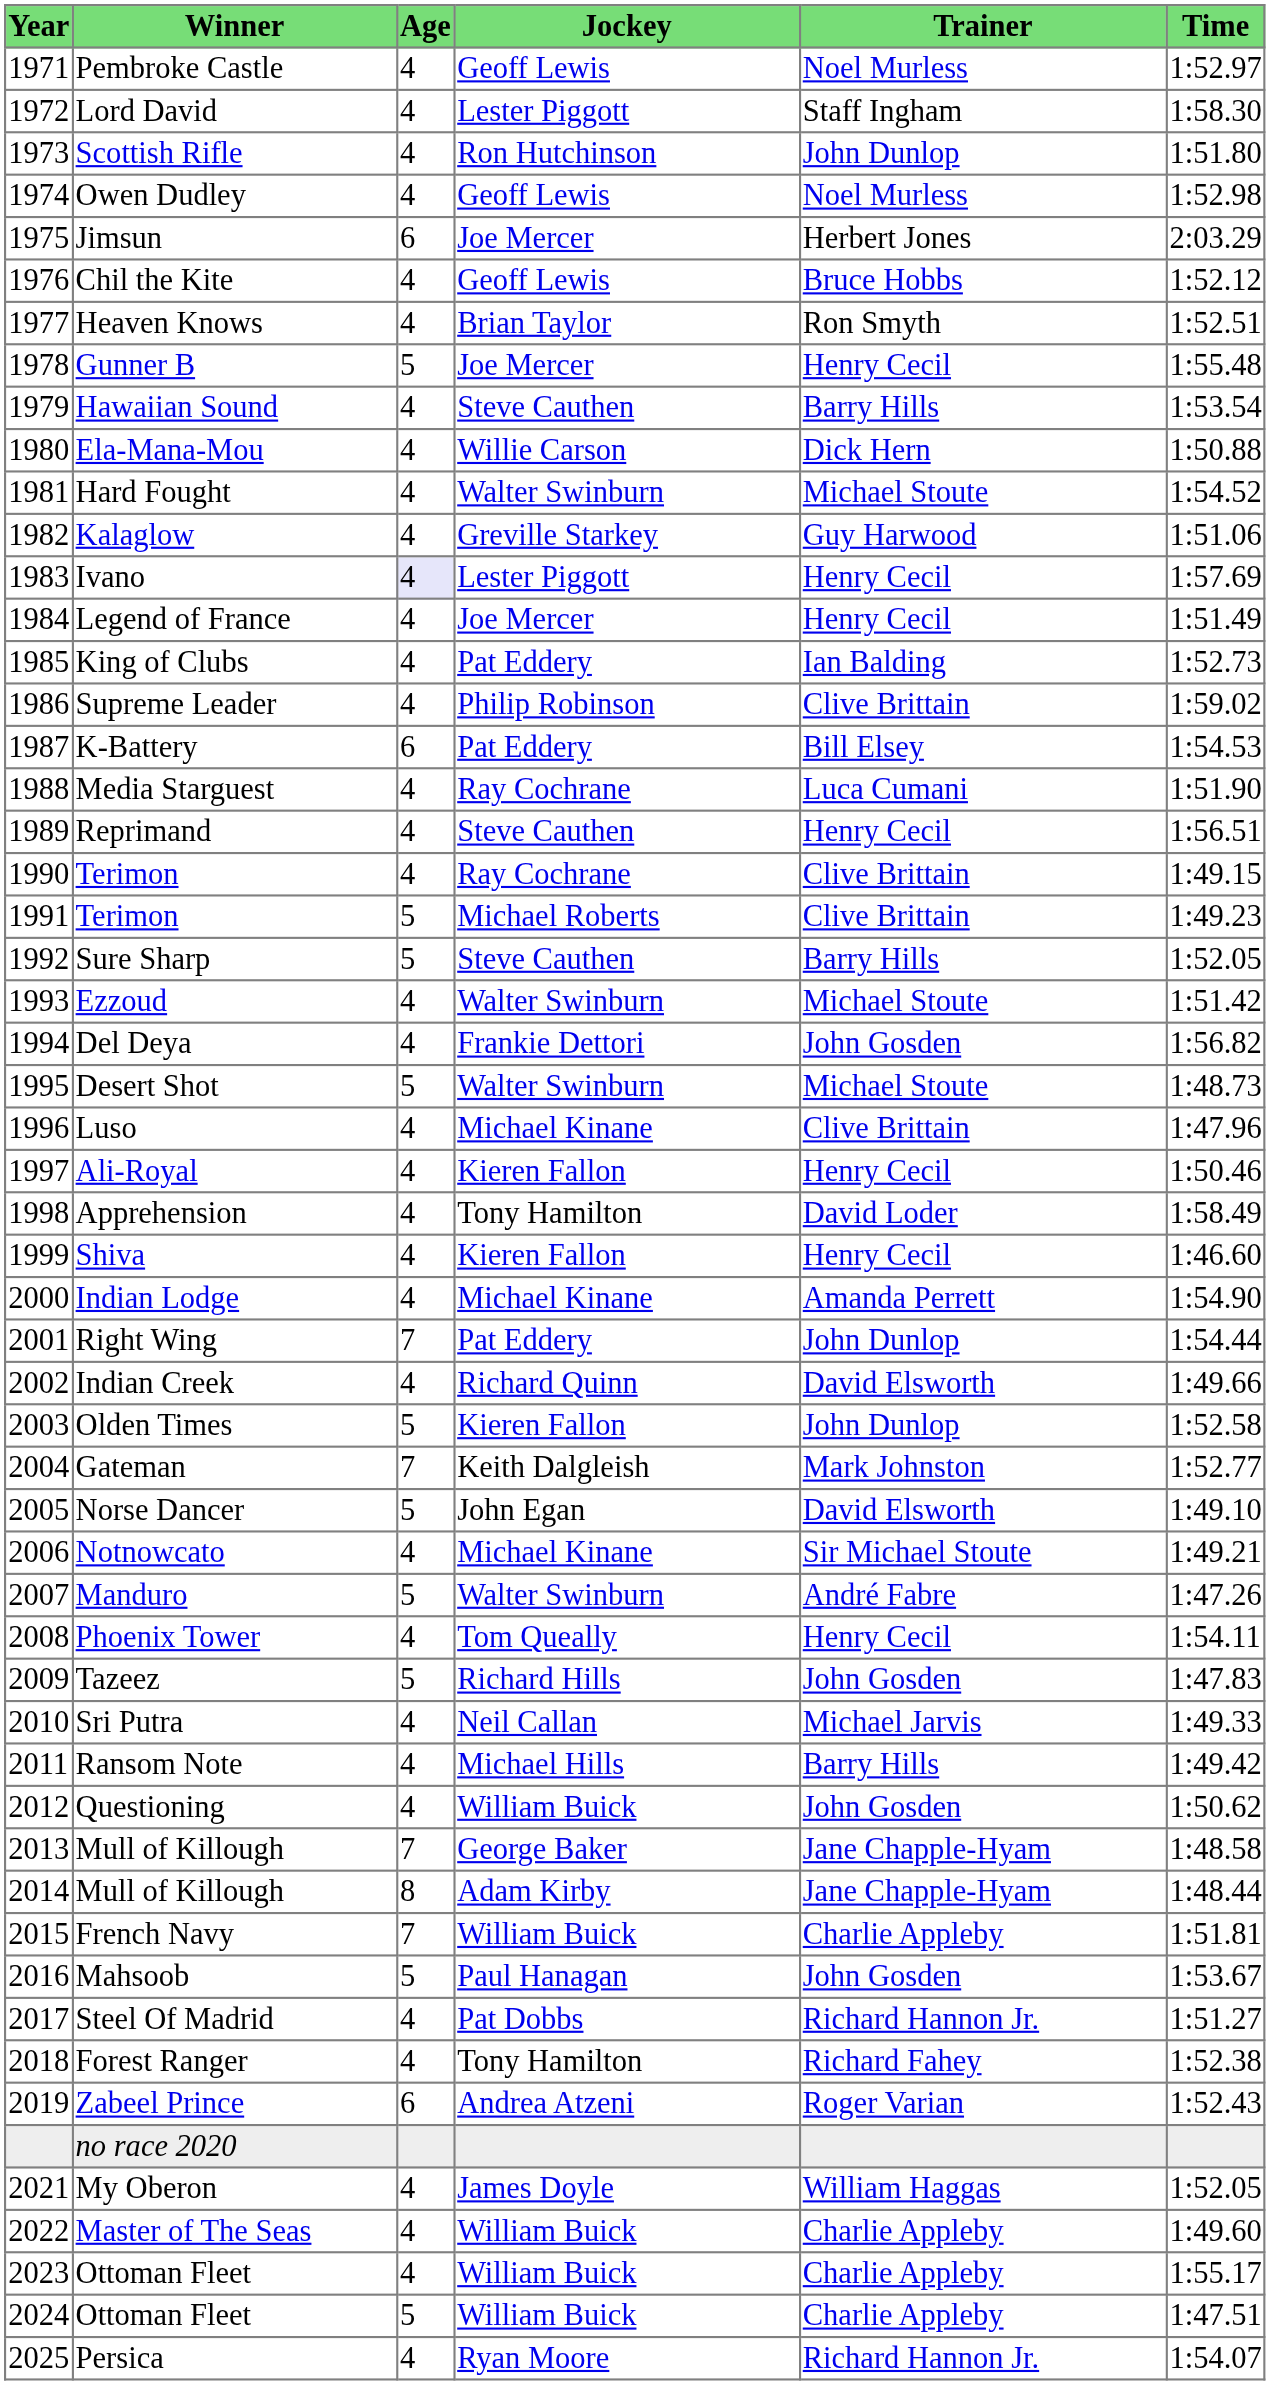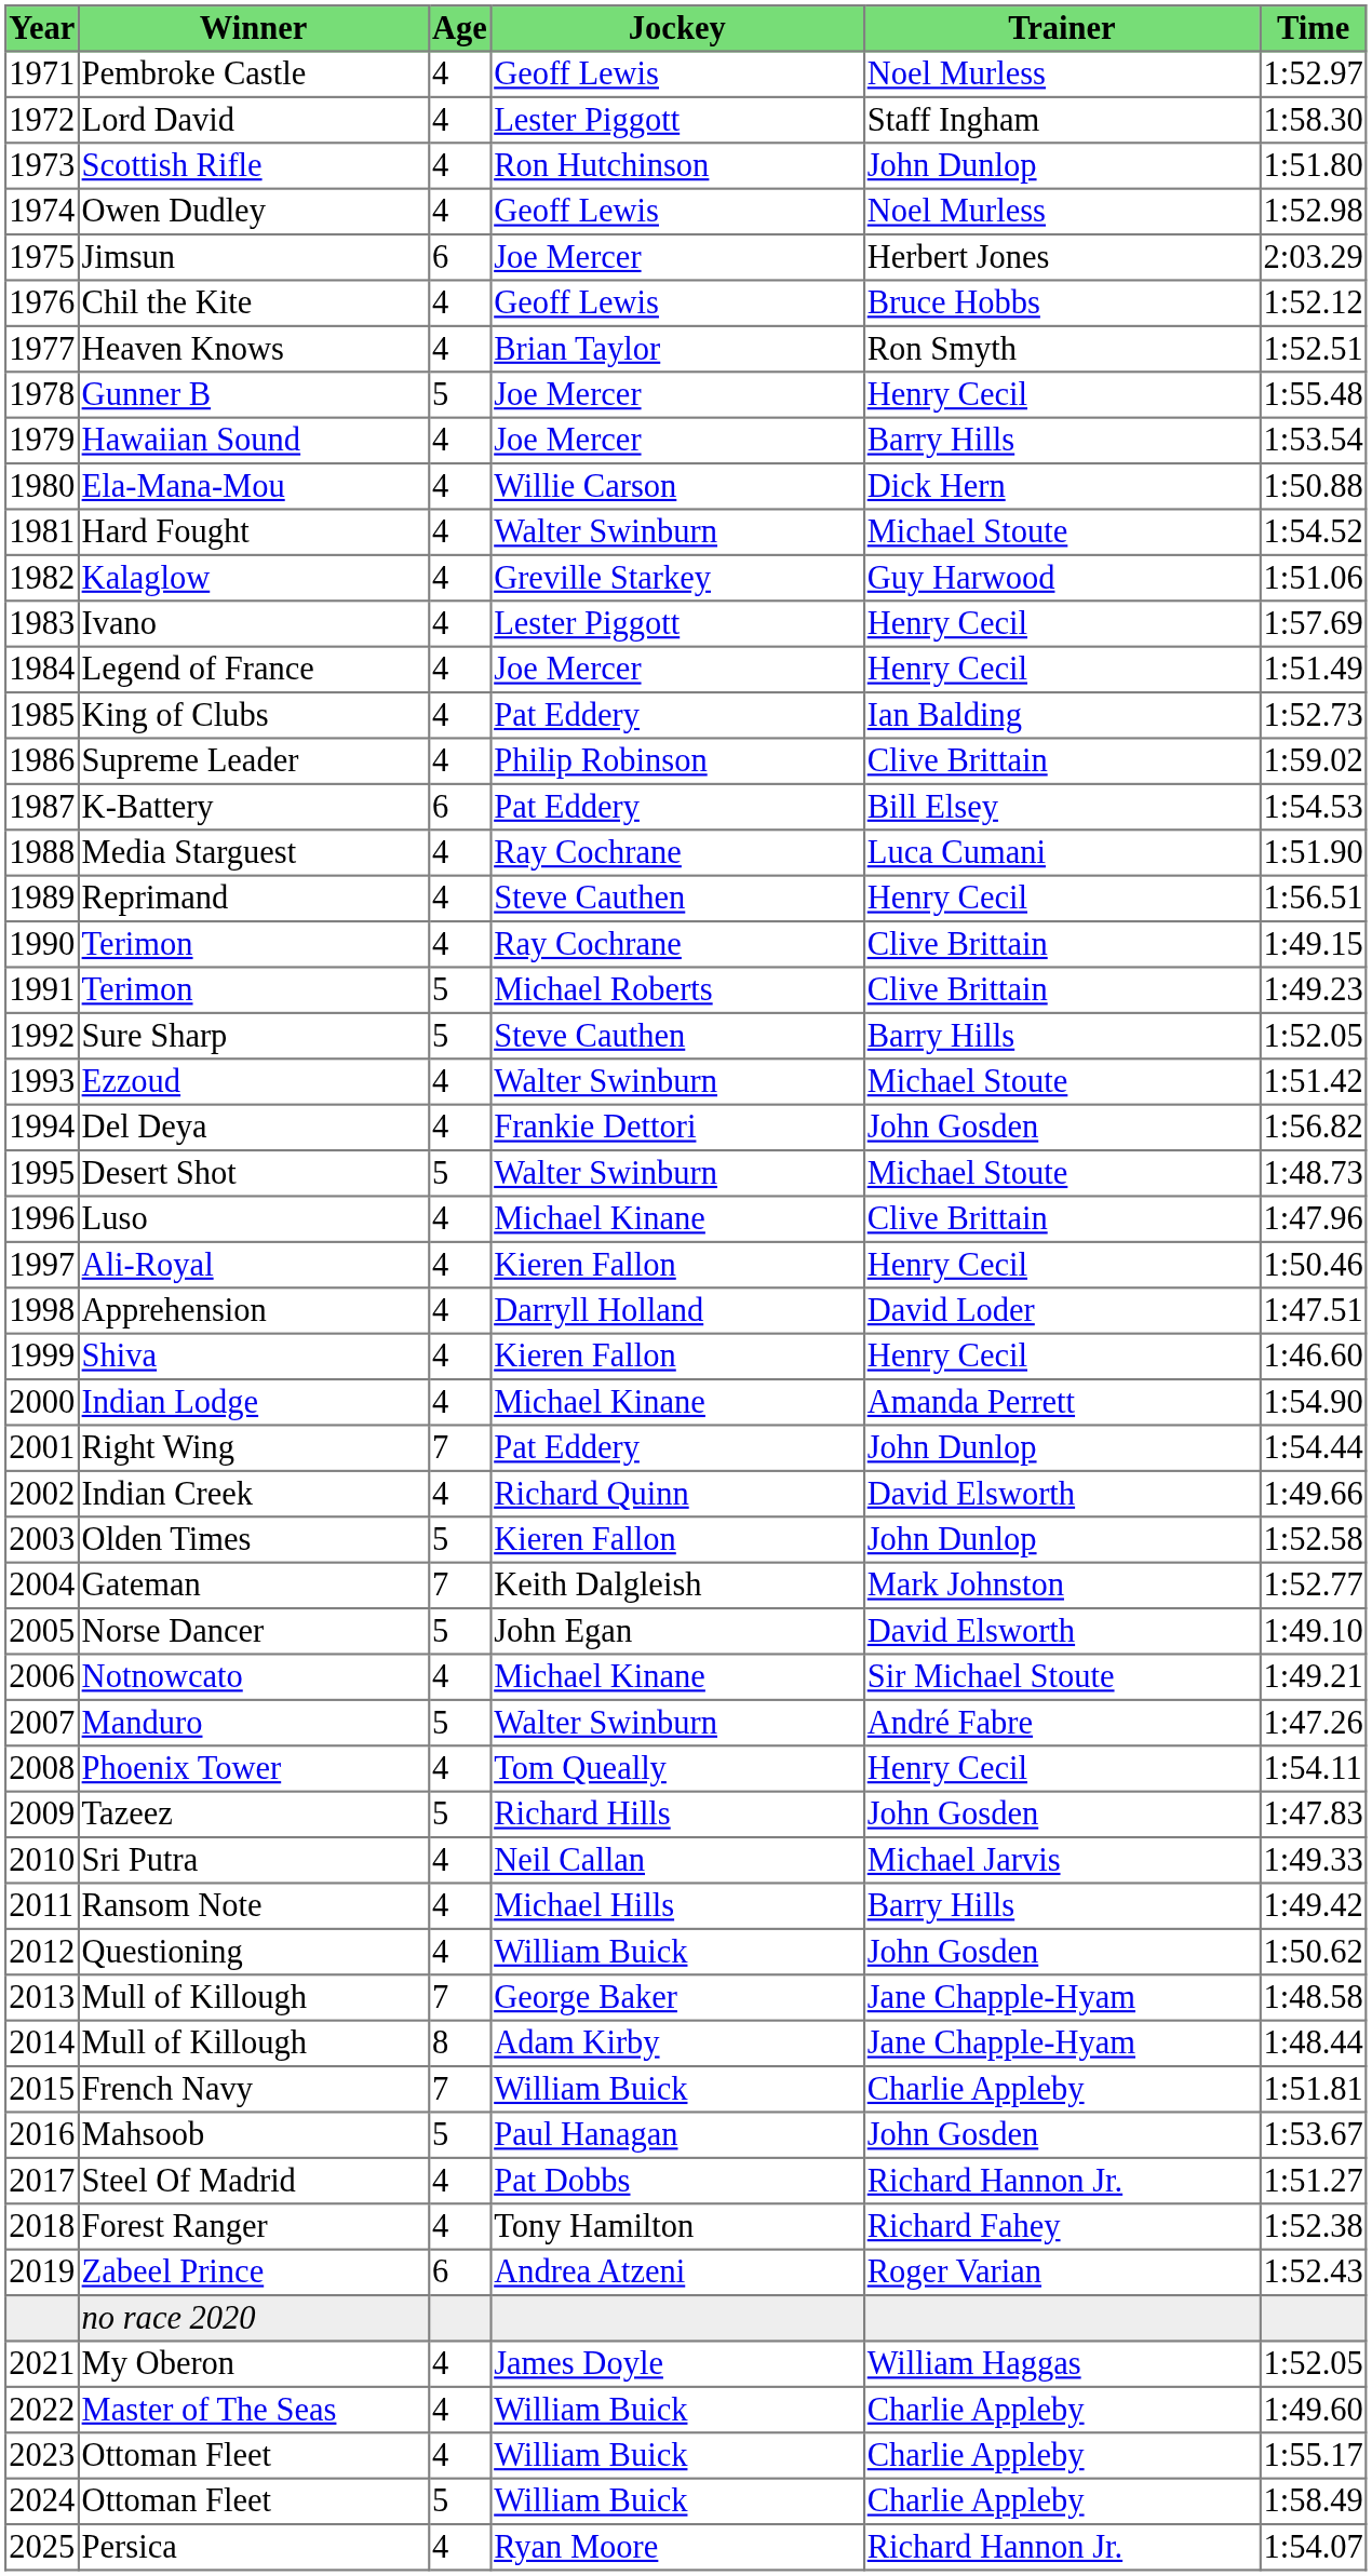 <table class = "sortable" | border="1" style="border-collapse: collapse; font-size:90%">
 <tr bgcolor="#77dd77" align="center">
 <th>Year</th>
 <th>Winner</th>
 <th>Age</th>
 <th>Jockey</th>
 <th>Trainer</th>
 <th>Time</th>
 </tr>
 <tr>
 <td>1971</td>
 <td width=150px>Pembroke Castle</td>
 <td>4</td>
 <td width=160px><a href='#'>Geoff Lewis</a></td>
 <td width=170px><a href='#'>Noel Murless</a></td>
 <td>1:52.97</td>
 </tr>
 <tr>
 <td>1972</td>
 <td>Lord David</td>
 <td>4</td>
 <td><a href='#'>Lester Piggott</a></td>
 <td>Staff Ingham</td>
 <td>1:58.30</td>
 </tr>
 <tr>
 <td>1973</td>
 <td><a href='#'>Scottish Rifle</a></td>
 <td>4</td>
 <td><a href='#'>Ron Hutchinson</a></td>
 <td><a href='#'>John Dunlop</a></td>
 <td>1:51.80</td>
 </tr>
 <tr>
 <td>1974</td>
 <td>Owen Dudley</td>
 <td>4</td>
 <td><a href='#'>Geoff Lewis</a></td>
 <td><a href='#'>Noel Murless</a></td>
 <td>1:52.98</td>
 </tr>
 <tr>
 <td>1975</td>
 <td>Jimsun</td>
 <td>6</td>
 <td><a href='#'>Joe Mercer</a></td>
 <td>Herbert Jones</td>
 <td>2:03.29</td>
 </tr>
 <tr>
 <td>1976</td>
 <td>Chil the Kite</td>
 <td>4</td>
 <td><a href='#'>Geoff Lewis</a></td>
 <td><a href='#'>Bruce Hobbs</a></td>
 <td>1:52.12</td>
 </tr>
 <tr>
 <td>1977</td>
 <td>Heaven Knows</td>
 <td>4</td>
 <td><a href='#'>Brian Taylor</a></td>
 <td>Ron Smyth</td>
 <td>1:52.51</td>
 </tr>
 <tr>
 <td>1978</td>
 <td><a href='#'>Gunner B</a></td>
 <td>5</td>
 <td><a href='#'>Joe Mercer</a></td>
 <td><a href='#'>Henry Cecil</a></td>
 <td>1:55.48</td>
 </tr>
 <tr>
 <td>1979</td>
 <td><a href='#'>Hawaiian Sound</a></td>
 <td>4</td>
-<td><a href='#'>Steve Cauthen</a></td>
+<td><a href='#'>Joe Mercer</a></td>
 <td><a href='#'>Barry Hills</a></td>
 <td>1:53.54</td>
 </tr>
 <tr>
 <td>1980</td>
 <td><a href='#'>Ela-Mana-Mou</a></td>
 <td>4</td>
 <td><a href='#'>Willie Carson</a></td>
 <td><a href='#'>Dick Hern</a></td>
 <td>1:50.88</td>
 </tr>
 <tr>
 <td>1981</td>
 <td>Hard Fought</td>
 <td>4</td>
 <td><a href='#'>Walter Swinburn</a></td>
 <td><a href='#'>Michael Stoute</a></td>
 <td>1:54.52</td>
 </tr>
 <tr>
 <td>1982</td>
 <td><a href='#'>Kalaglow</a></td>
 <td>4</td>
 <td><a href='#'>Greville Starkey</a></td>
 <td><a href='#'>Guy Harwood</a></td>
 <td>1:51.06</td>
 </tr>
 <tr>
 <td>1983</td>
 <td>Ivano</td>
-<td style="background: lavender;">4</td>
+<td>4</td>
 <td><a href='#'>Lester Piggott</a></td>
 <td><a href='#'>Henry Cecil</a></td>
 <td>1:57.69</td>
 </tr>
 <tr>
 <td>1984</td>
 <td>Legend of France</td>
 <td>4</td>
 <td><a href='#'>Joe Mercer</a></td>
 <td><a href='#'>Henry Cecil</a></td>
 <td>1:51.49</td>
 </tr>
 <tr>
 <td>1985</td>
 <td>King of Clubs</td>
 <td>4</td>
 <td><a href='#'>Pat Eddery</a></td>
 <td><a href='#'>Ian Balding</a></td>
 <td>1:52.73</td>
 </tr>
 <tr>
 <td>1986</td>
 <td>Supreme Leader</td>
 <td>4</td>
 <td><a href='#'>Philip Robinson</a></td>
 <td><a href='#'>Clive Brittain</a></td>
 <td>1:59.02</td>
 </tr>
 <tr>
 <td>1987</td>
 <td>K-Battery</td>
 <td>6</td>
 <td><a href='#'>Pat Eddery</a></td>
 <td><a href='#'>Bill Elsey</a></td>
 <td>1:54.53</td>
 </tr>
 <tr>
 <td>1988</td>
 <td>Media Starguest</td>
 <td>4</td>
 <td><a href='#'>Ray Cochrane</a></td>
 <td><a href='#'>Luca Cumani</a></td>
 <td>1:51.90</td>
 </tr>
 <tr>
 <td>1989</td>
 <td>Reprimand</td>
 <td>4</td>
 <td><a href='#'>Steve Cauthen</a></td>
 <td><a href='#'>Henry Cecil</a></td>
 <td>1:56.51</td>
 </tr>
 <tr>
 <td>1990</td>
 <td><a href='#'>Terimon</a></td>
 <td>4</td>
 <td><a href='#'>Ray Cochrane</a></td>
 <td><a href='#'>Clive Brittain</a></td>
 <td>1:49.15</td>
 </tr>
 <tr>
 <td>1991</td>
 <td><a href='#'>Terimon</a></td>
 <td>5</td>
 <td><a href='#'>Michael Roberts</a></td>
 <td><a href='#'>Clive Brittain</a></td>
 <td>1:49.23</td>
 </tr>
 <tr>
 <td>1992</td>
 <td>Sure Sharp</td>
 <td>5</td>
 <td><a href='#'>Steve Cauthen</a></td>
 <td><a href='#'>Barry Hills</a></td>
 <td>1:52.05</td>
 </tr>
 <tr>
 <td>1993</td>
 <td><a href='#'>Ezzoud</a></td>
 <td>4</td>
 <td><a href='#'>Walter Swinburn</a></td>
 <td><a href='#'>Michael Stoute</a></td>
 <td>1:51.42</td>
 </tr>
 <tr>
 <td>1994</td>
 <td>Del Deya</td>
 <td>4</td>
 <td><a href='#'>Frankie Dettori</a></td>
 <td><a href='#'>John Gosden</a></td>
 <td>1:56.82</td>
 </tr>
 <tr>
 <td>1995</td>
 <td>Desert Shot</td>
 <td>5</td>
 <td><a href='#'>Walter Swinburn</a></td>
 <td><a href='#'>Michael Stoute</a></td>
 <td>1:48.73</td>
 </tr>
 <tr>
 <td>1996</td>
 <td>Luso</td>
 <td>4</td>
 <td><a href='#'>Michael Kinane</a></td>
 <td><a href='#'>Clive Brittain</a></td>
 <td>1:47.96</td>
 </tr>
 <tr>
 <td>1997</td>
 <td><a href='#'>Ali-Royal</a></td>
 <td>4</td>
 <td><a href='#'>Kieren Fallon</a></td>
 <td><a href='#'>Henry Cecil</a></td>
 <td>1:50.46</td>
 </tr>
 <tr>
 <td>1998</td>
 <td>Apprehension</td>
 <td>4</td>
-<td>Tony Hamilton</td>
+<td><a href='#'>Darryll Holland</a></td>
 <td><a href='#'>David Loder</a></td>
-<td>1:58.49</td>
+<td>1:47.51</td>
 </tr>
 <tr>
 <td>1999</td>
 <td><a href='#'>Shiva</a> </td>
 <td>4</td>
 <td><a href='#'>Kieren Fallon</a></td>
 <td><a href='#'>Henry Cecil</a></td>
 <td>1:46.60</td>
 </tr>
 <tr>
 <td>2000</td>
 <td><a href='#'>Indian Lodge</a></td>
 <td>4</td>
 <td><a href='#'>Michael Kinane</a></td>
 <td><a href='#'>Amanda Perrett</a></td>
 <td>1:54.90</td>
 </tr>
 <tr>
 <td>2001</td>
 <td>Right Wing</td>
 <td>7</td>
 <td><a href='#'>Pat Eddery</a></td>
 <td><a href='#'>John Dunlop</a></td>
 <td>1:54.44</td>
 </tr>
 <tr>
 <td>2002</td>
 <td>Indian Creek</td>
 <td>4</td>
 <td><a href='#'>Richard Quinn</a></td>
 <td><a href='#'>David Elsworth</a></td>
 <td>1:49.66</td>
 </tr>
 <tr>
 <td>2003</td>
 <td>Olden Times</td>
 <td>5</td>
 <td><a href='#'>Kieren Fallon</a></td>
 <td><a href='#'>John Dunlop</a></td>
 <td>1:52.58</td>
 </tr>
 <tr>
 <td>2004</td>
 <td>Gateman</td>
 <td>7</td>
 <td>Keith Dalgleish</td>
 <td><a href='#'>Mark Johnston</a></td>
 <td>1:52.77</td>
 </tr>
 <tr>
 <td>2005</td>
 <td>Norse Dancer</td>
 <td>5</td>
 <td>John Egan</td>
 <td><a href='#'>David Elsworth</a></td>
 <td>1:49.10</td>
 </tr>
 <tr>
 <td>2006</td>
 <td><a href='#'>Notnowcato</a></td>
 <td>4</td>
 <td><a href='#'>Michael Kinane</a></td>
 <td><a href='#'>Sir Michael Stoute</a></td>
 <td>1:49.21</td>
 </tr>
 <tr>
 <td>2007</td>
 <td><a href='#'>Manduro</a></td>
 <td>5</td>
 <td><a href='#'>Walter Swinburn</a></td>
 <td><a href='#'>André Fabre</a></td>
 <td>1:47.26</td>
 </tr>
 <tr>
 <td>2008</td>
 <td><a href='#'>Phoenix Tower</a></td>
 <td>4</td>
 <td><a href='#'>Tom Queally</a></td>
 <td><a href='#'>Henry Cecil</a></td>
 <td>1:54.11</td>
 </tr>
 <tr>
 <td>2009</td>
 <td>Tazeez</td>
 <td>5</td>
 <td><a href='#'>Richard Hills</a></td>
 <td><a href='#'>John Gosden</a></td>
 <td>1:47.83</td>
 </tr>
 <tr>
 <td>2010</td>
 <td>Sri Putra</td>
 <td>4</td>
 <td><a href='#'>Neil Callan</a></td>
 <td><a href='#'>Michael Jarvis</a></td>
 <td>1:49.33</td>
 </tr>
 <tr>
 <td>2011</td>
 <td>Ransom Note</td>
 <td>4</td>
 <td><a href='#'>Michael Hills</a></td>
 <td><a href='#'>Barry Hills</a></td>
 <td>1:49.42</td>
 </tr>
 <tr>
 <td>2012</td>
 <td>Questioning</td>
 <td>4</td>
 <td><a href='#'>William Buick</a></td>
 <td><a href='#'>John Gosden</a></td>
 <td>1:50.62</td>
 </tr>
 <tr>
 <td>2013</td>
 <td>Mull of Killough</td>
 <td>7</td>
 <td><a href='#'>George Baker</a></td>
 <td><a href='#'>Jane Chapple-Hyam</a></td>
 <td>1:48.58</td>
 </tr>
 <tr>
 <td>2014</td>
 <td>Mull of Killough</td>
 <td>8</td>
 <td><a href='#'>Adam Kirby</a></td>
 <td><a href='#'>Jane Chapple-Hyam</a></td>
 <td>1:48.44</td>
 </tr>
 <tr>
 <td>2015</td>
 <td>French Navy</td>
 <td>7</td>
 <td><a href='#'>William Buick</a></td>
 <td><a href='#'>Charlie Appleby</a></td>
 <td>1:51.81</td>
 </tr>
 <tr>
 <td>2016</td>
 <td>Mahsoob</td>
 <td>5</td>
 <td><a href='#'>Paul Hanagan</a></td>
 <td><a href='#'>John Gosden</a></td>
 <td>1:53.67</td>
 </tr>
 <tr>
 <td>2017</td>
 <td>Steel Of Madrid</td>
 <td>4</td>
 <td><a href='#'>Pat Dobbs</a></td>
 <td><a href='#'>Richard Hannon Jr.</a></td>
 <td>1:51.27</td>
 </tr>
 <tr>
 <td>2018</td>
 <td>Forest Ranger</td>
 <td>4</td>
 <td>Tony Hamilton</td>
 <td><a href='#'>Richard Fahey</a></td>
 <td>1:52.38</td>
 </tr>
 <tr>
 <td>2019</td>
 <td><a href='#'>Zabeel Prince</a></td>
 <td>6</td>
 <td><a href='#'>Andrea Atzeni</a></td>
 <td><a href='#'>Roger Varian</a></td>
 <td>1:52.43</td>
 </tr>
 <tr bgcolor="#eeeeee">
 <td data-sort-value="2020"></td>
 <td><em>no race 2020</em> </td>
 <td></td>
 <td></td>
 <td></td>
 <td></td>
 </tr>
 <tr>
 <td>2021</td>
 <td>My Oberon</td>
 <td>4</td>
 <td><a href='#'>James Doyle</a></td>
 <td><a href='#'>William Haggas</a></td>
 <td>1:52.05</td>
 </tr>
 <tr>
 <td>2022</td>
 <td><a href='#'>Master of The Seas</a></td>
 <td>4</td>
 <td><a href='#'>William Buick</a></td>
 <td><a href='#'>Charlie Appleby</a></td>
 <td>1:49.60</td>
 </tr>
 <tr>
 <td>2023</td>
 <td>Ottoman Fleet</td>
 <td>4</td>
 <td><a href='#'>William Buick</a></td>
 <td><a href='#'>Charlie Appleby</a></td>
 <td>1:55.17</td>
 </tr>
 <tr>
 <td>2024</td>
 <td>Ottoman Fleet</td>
 <td>5</td>
 <td><a href='#'>William Buick</a></td>
 <td><a href='#'>Charlie Appleby</a></td>
-<td>1:47.51</td>
+<td>1:58.49</td>
 </tr>
 <tr>
 <td>2025</td>
 <td>Persica</td>
 <td>4</td>
 <td><a href='#'>Ryan Moore</a></td>
 <td><a href='#'>Richard Hannon Jr.</a></td>
 <td>1:54.07</td>
 </tr>
 </table>
